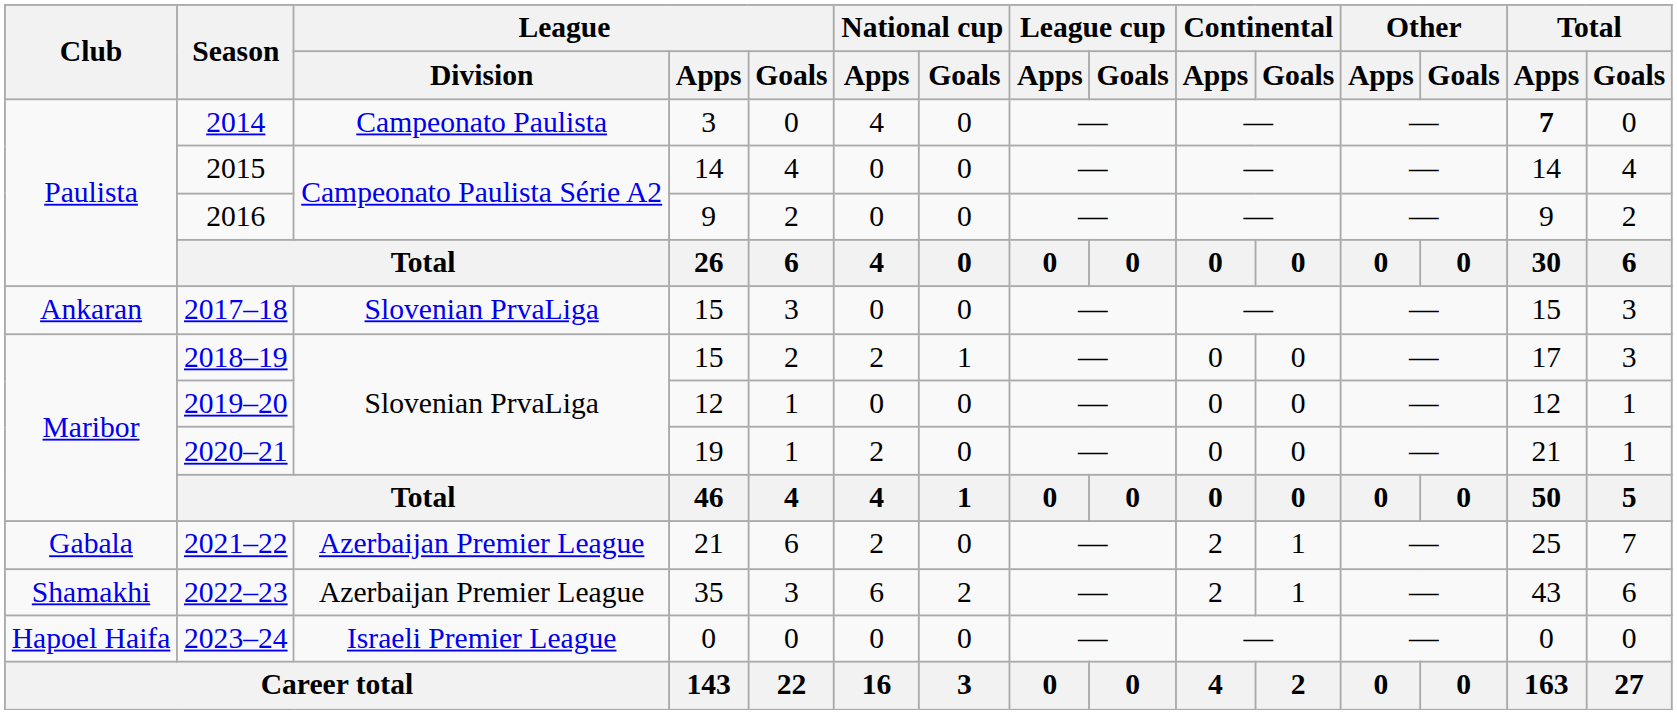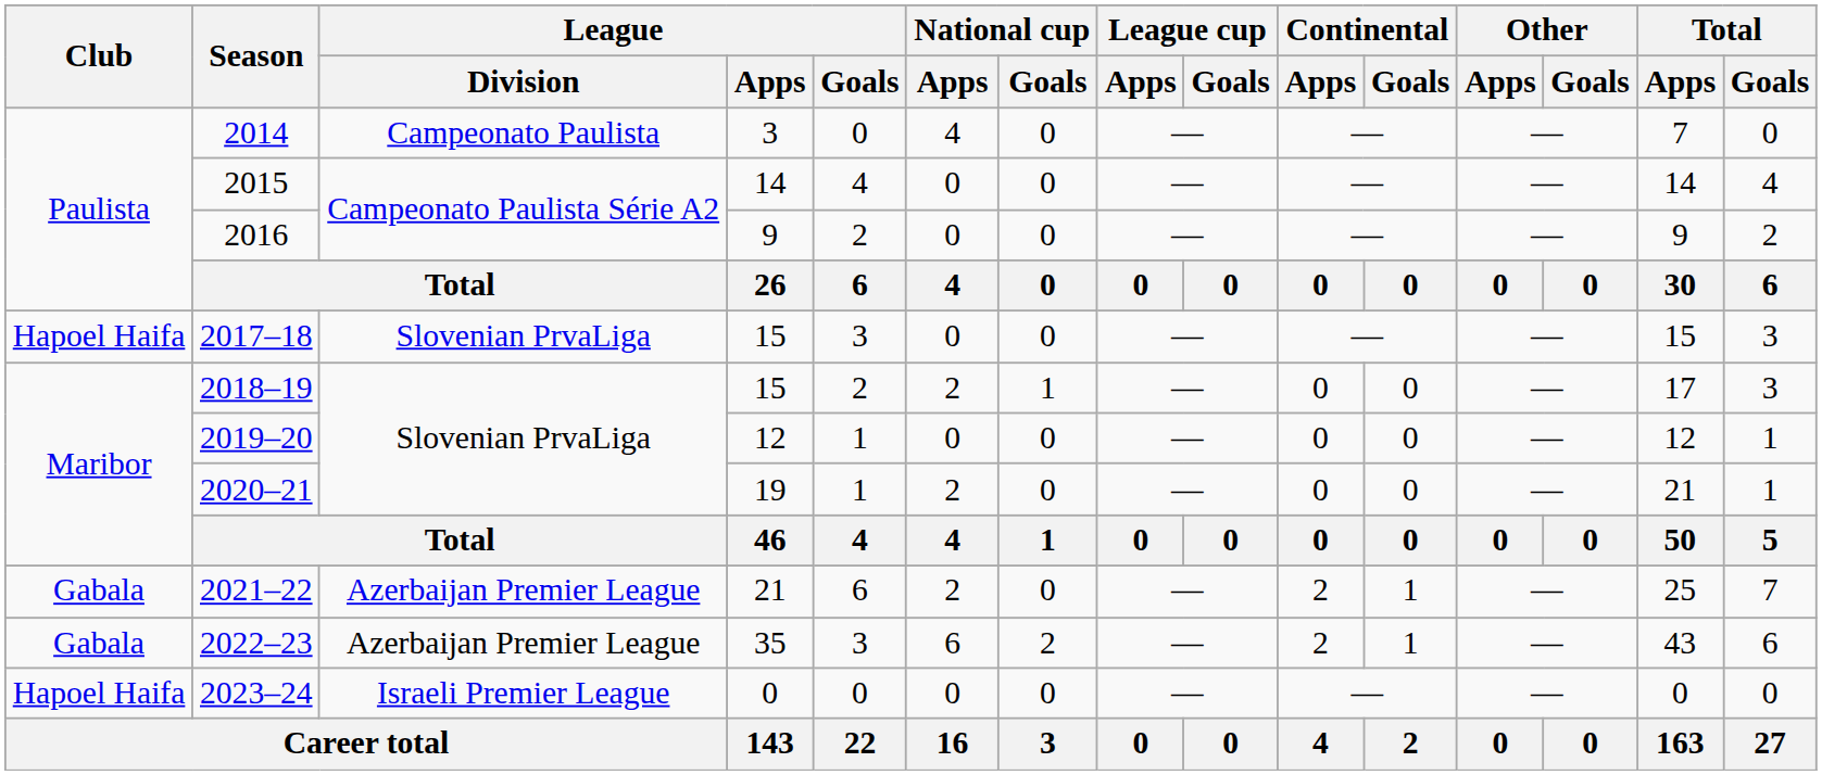 <table class="wikitable" style="text-align:center">
 <tr>
 <th rowspan="2">Club</th>
 <th rowspan="2">Season</th>
 <th colspan="3">League</th>
 <th colspan="2">National cup</th>
 <th colspan="2">League cup</th>
 <th colspan="2">Continental</th>
 <th colspan="2">Other</th>
 <th colspan="2">Total</th>
 </tr>
 <tr>
 <th>Division</th>
 <th>Apps</th>
 <th>Goals</th>
 <th>Apps</th>
 <th>Goals</th>
 <th>Apps</th>
 <th>Goals</th>
 <th>Apps</th>
 <th>Goals</th>
 <th>Apps</th>
 <th>Goals</th>
 <th>Apps</th>
 <th>Goals</th>
 </tr>
 <tr>
 <td rowspan="4"><a href='#'>Paulista</a></td>
 <td><a href='#'>2014</a></td>
 <td rowspan="1"><a href='#'>Campeonato Paulista</a></td>
 <td>3</td>
 <td>0</td>
 <td>4</td>
 <td>0</td>
 <td colspan="2">—</td>
 <td colspan="2">—</td>
 <td colspan="2">—</td>
-<td><strong>7</strong></td>
+<td>7</td>
 <td>0</td>
 </tr>
 <tr>
 <td>2015</td>
 <td rowspan="2"><a href='#'>Campeonato Paulista Série A2</a></td>
 <td>14</td>
 <td>4</td>
 <td>0</td>
 <td>0</td>
 <td colspan="2">—</td>
 <td colspan="2">—</td>
 <td colspan="2">—</td>
 <td>14</td>
 <td>4</td>
 </tr>
 <tr>
 <td>2016</td>
 <td>9</td>
 <td>2</td>
 <td>0</td>
 <td>0</td>
 <td colspan="2">—</td>
 <td colspan="2">—</td>
 <td colspan="2">—</td>
 <td>9</td>
 <td>2</td>
 </tr>
 <tr>
 <th colspan="2">Total</th>
 <th>26</th>
 <th>6</th>
 <th>4</th>
 <th>0</th>
 <th>0</th>
 <th>0</th>
 <th>0</th>
 <th>0</th>
 <th>0</th>
 <th>0</th>
 <th>30</th>
 <th>6</th>
 </tr>
 <tr>
-<td><a href='#'>Ankaran</a></td>
+<td><a href='#'>Hapoel Haifa</a></td>
 <td><a href='#'>2017–18</a></td>
 <td><a href='#'>Slovenian PrvaLiga</a></td>
 <td>15</td>
 <td>3</td>
 <td>0</td>
 <td>0</td>
 <td colspan="2">—</td>
 <td colspan="2">—</td>
 <td colspan="2">—</td>
 <td>15</td>
 <td>3</td>
 </tr>
 <tr>
 <td rowspan="4"><a href='#'>Maribor</a></td>
 <td><a href='#'>2018–19</a></td>
 <td rowspan="3">Slovenian PrvaLiga</td>
 <td>15</td>
 <td>2</td>
 <td>2</td>
 <td>1</td>
 <td colspan="2">—</td>
 <td>0</td>
 <td>0</td>
 <td colspan="2">—</td>
 <td>17</td>
 <td>3</td>
 </tr>
 <tr>
 <td><a href='#'>2019–20</a></td>
 <td>12</td>
 <td>1</td>
 <td>0</td>
 <td>0</td>
 <td colspan="2">—</td>
 <td>0</td>
 <td>0</td>
 <td colspan="2">—</td>
 <td>12</td>
 <td>1</td>
 </tr>
 <tr>
 <td><a href='#'>2020–21</a></td>
 <td>19</td>
 <td>1</td>
 <td>2</td>
 <td>0</td>
 <td colspan="2">—</td>
 <td>0</td>
 <td>0</td>
 <td colspan="2">—</td>
 <td>21</td>
 <td>1</td>
 </tr>
 <tr>
 <th colspan="2">Total</th>
 <th>46</th>
 <th>4</th>
 <th>4</th>
 <th>1</th>
 <th>0</th>
 <th>0</th>
 <th>0</th>
 <th>0</th>
 <th>0</th>
 <th>0</th>
 <th>50</th>
 <th>5</th>
 </tr>
 <tr>
 <td><a href='#'>Gabala</a></td>
 <td><a href='#'>2021–22</a></td>
 <td><a href='#'>Azerbaijan Premier League</a></td>
 <td>21</td>
 <td>6</td>
 <td>2</td>
 <td>0</td>
 <td colspan="2">—</td>
 <td>2</td>
 <td>1</td>
 <td colspan="2">—</td>
 <td>25</td>
 <td>7</td>
 </tr>
 <tr>
-<td><a href='#'>Shamakhi</a></td>
+<td><a href='#'>Gabala</a></td>
 <td><a href='#'>2022–23</a></td>
 <td>Azerbaijan Premier League</td>
 <td>35</td>
 <td>3</td>
 <td>6</td>
 <td>2</td>
 <td colspan="2">—</td>
 <td>2</td>
 <td>1</td>
 <td colspan="2">—</td>
 <td>43</td>
 <td>6</td>
 </tr>
 <tr>
 <td><a href='#'>Hapoel Haifa</a></td>
 <td><a href='#'>2023–24</a></td>
 <td><a href='#'>Israeli Premier League</a></td>
 <td>0</td>
 <td>0</td>
 <td>0</td>
 <td>0</td>
 <td colspan="2">—</td>
 <td colspan="2">—</td>
 <td colspan="2">—</td>
 <td>0</td>
 <td>0</td>
 </tr>
 <tr>
 <th colspan="3">Career total</th>
 <th>143</th>
 <th>22</th>
 <th>16</th>
 <th>3</th>
 <th>0</th>
 <th>0</th>
 <th>4</th>
 <th>2</th>
 <th>0</th>
 <th>0</th>
 <th>163</th>
 <th>27</th>
 </tr>
 </table>
